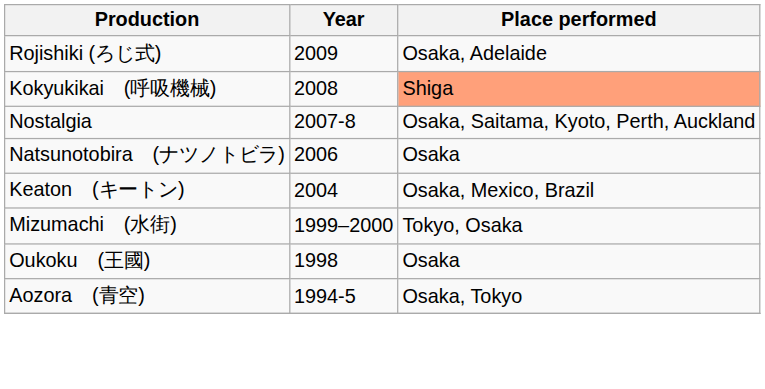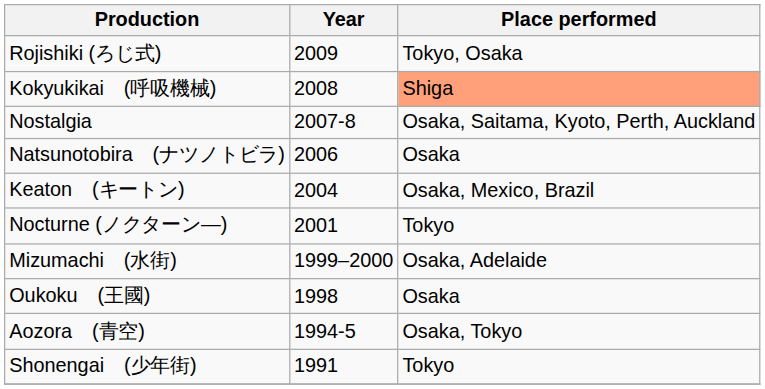 <table class="wikitable" border="1">
 <tr>
 <th>Production</th>
 <th>Year</th>
 <th>Place performed</th>
 </tr>
 <tr>
 <td>Rojishiki (ろじ式)</td>
 <td>2009</td>
-<td>Osaka, Adelaide</td>
+<td>Tokyo, Osaka</td>
 </tr>
 <tr>
 <td>Kokyukikai　(呼吸機械)</td>
 <td>2008</td>
 <td style="background: lightsalmon;">Shiga</td>
 </tr>
 <tr>
 <td>Nostalgia</td>
 <td>2007-8</td>
 <td>Osaka, Saitama, Kyoto, Perth, Auckland</td>
 </tr>
 <tr>
 <td>Natsunotobira　(ナツノトビラ)</td>
 <td>2006</td>
 <td>Osaka</td>
 </tr>
 <tr>
 <td>Keaton　(キートン)</td>
 <td>2004</td>
 <td>Osaka, Mexico, Brazil</td>
 </tr>
 <tr>
+<td>Nocturne (ノクターン―)</td>
+<td>2001</td>
+<td>Tokyo</td>
+</tr>
+<tr>
 <td>Mizumachi　(水街)</td>
 <td>1999–2000</td>
-<td>Tokyo, Osaka</td>
+<td>Osaka, Adelaide</td>
 </tr>
 <tr>
 <td>Oukoku　(王國)</td>
 <td>1998</td>
 <td>Osaka</td>
 </tr>
 <tr>
 <td>Aozora　(青空)</td>
 <td>1994-5</td>
 <td>Osaka, Tokyo</td>
 </tr>
 <tr>
+<td>Shonengai　(少年街)</td>
+<td>1991</td>
+<td>Tokyo</td>
+</tr>
+<tr>
 </tr>
 </table>
